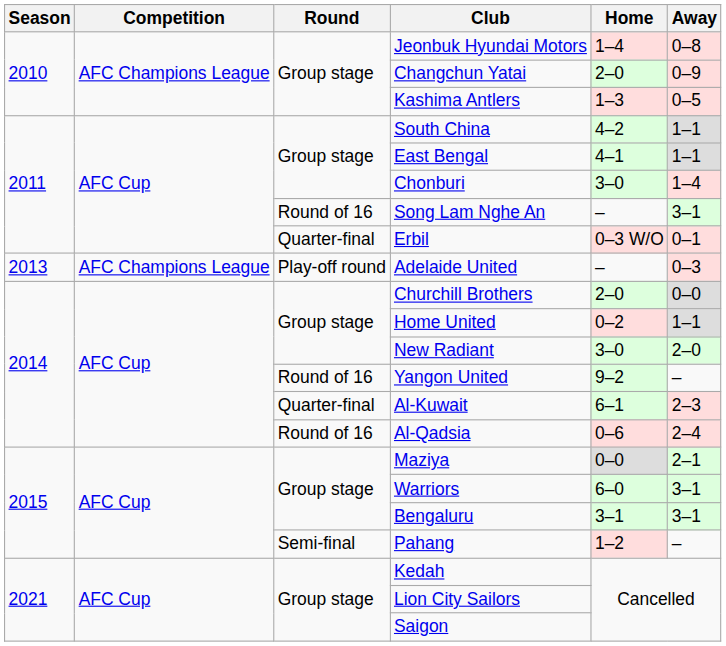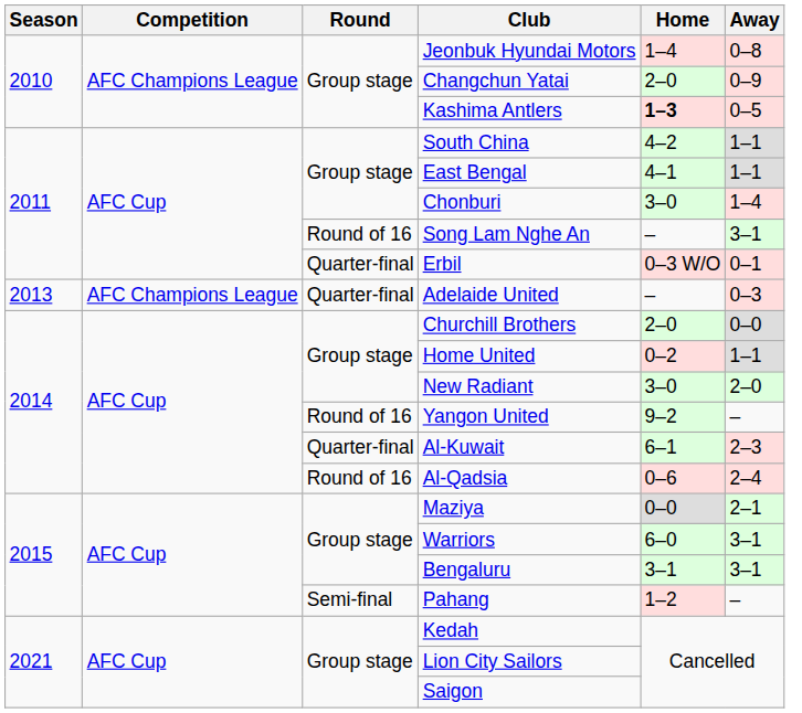 <table class="wikitable">
 <tr>
 <th>Season</th>
 <th>Competition</th>
 <th>Round</th>
 <th>Club</th>
 <th>Home</th>
 <th>Away</th>
 </tr>
 <tr>
 <td rowspan="3"><a href='#'>2010</a></td>
 <td rowspan="3"><a href='#'>AFC Champions League</a></td>
 <td rowspan="3">Group stage</td>
 <td> <a href='#'>Jeonbuk Hyundai Motors</a></td>
 <td style="background:#fdd;">1–4</td>
 <td style="background:#fdd;">0–8</td>
 </tr>
 <tr>
 <td> <a href='#'>Changchun Yatai</a></td>
 <td style="background:#dfd;">2–0</td>
 <td style="background:#fdd;">0–9</td>
 </tr>
 <tr>
 <td> <a href='#'>Kashima Antlers</a></td>
-<td style="background:#fdd;">1–3</td>
+<td style="background:#fdd;"><strong>1–3</strong></td>
 <td style="background:#fdd;">0–5</td>
 </tr>
 <tr>
 <td rowspan="5"><a href='#'>2011</a></td>
 <td rowspan="5"><a href='#'>AFC Cup</a></td>
 <td rowspan="3">Group stage</td>
 <td> <a href='#'>South China</a></td>
 <td style="background:#dfd;">4–2</td>
 <td style="background:#ddd;">1–1</td>
 </tr>
 <tr>
 <td> <a href='#'>East Bengal</a></td>
 <td style="background:#dfd;">4–1</td>
 <td style="background:#ddd;">1–1</td>
 </tr>
 <tr>
 <td> <a href='#'>Chonburi</a></td>
 <td style="background:#dfd;">3–0</td>
 <td style="background:#fdd;">1–4</td>
 </tr>
 <tr>
 <td>Round of 16</td>
 <td> <a href='#'>Song Lam Nghe An</a></td>
 <td>–</td>
 <td style="background:#dfd;">3–1</td>
 </tr>
 <tr>
 <td>Quarter-final</td>
 <td> <a href='#'>Erbil</a></td>
 <td style="background:#fdd;">0–3 W/O</td>
 <td style="background:#fdd;">0–1</td>
 </tr>
 <tr>
 <td><a href='#'>2013</a></td>
 <td><a href='#'>AFC Champions League</a></td>
-<td>Play-off round</td>
+<td>Quarter-final</td>
 <td> <a href='#'>Adelaide United</a></td>
 <td>–</td>
 <td style="background:#fdd;">0–3</td>
 </tr>
 <tr>
 <td rowspan="6"><a href='#'>2014</a></td>
 <td rowspan="6"><a href='#'>AFC Cup</a></td>
 <td rowspan="3">Group stage</td>
 <td> <a href='#'>Churchill Brothers</a></td>
 <td style="background:#dfd;">2–0</td>
 <td style="background:#ddd;">0–0</td>
 </tr>
 <tr>
 <td> <a href='#'>Home United</a></td>
 <td style="background:#fdd;">0–2</td>
 <td style="background:#ddd;">1–1</td>
 </tr>
 <tr>
 <td> <a href='#'>New Radiant</a></td>
 <td style="background:#dfd;">3–0</td>
 <td style="background:#dfd;">2–0</td>
 </tr>
 <tr>
 <td>Round of 16</td>
 <td> <a href='#'>Yangon United</a></td>
 <td style="background:#dfd;">9–2</td>
 <td>–</td>
 </tr>
 <tr>
 <td>Quarter-final</td>
 <td> <a href='#'>Al-Kuwait</a></td>
 <td style="background:#dfd;">6–1</td>
 <td style="background:#fdd;">2–3</td>
 </tr>
 <tr>
 <td>Round of 16</td>
 <td> <a href='#'>Al-Qadsia</a></td>
 <td style="background:#fdd;">0–6</td>
 <td style="background:#fdd;">2–4</td>
 </tr>
 <tr>
 <td rowspan="4"><a href='#'>2015</a></td>
 <td rowspan="4"><a href='#'>AFC Cup</a></td>
 <td rowspan="3">Group stage</td>
 <td> <a href='#'>Maziya</a></td>
 <td style="background:#ddd;">0–0</td>
 <td style="background:#dfd;">2–1</td>
 </tr>
 <tr>
 <td> <a href='#'>Warriors</a></td>
 <td style="background:#dfd;">6–0</td>
 <td style="background:#dfd;">3–1</td>
 </tr>
 <tr>
 <td> <a href='#'>Bengaluru</a></td>
 <td style="background:#dfd;">3–1</td>
 <td style="background:#dfd;">3–1</td>
 </tr>
 <tr>
 <td>Semi-final</td>
 <td> <a href='#'>Pahang</a></td>
 <td style="background:#fdd;">1–2</td>
 <td>–</td>
 </tr>
 <tr>
 <td rowspan="3"><a href='#'>2021</a></td>
 <td rowspan="3"><a href='#'>AFC Cup</a></td>
 <td rowspan="3">Group stage</td>
 <td> <a href='#'>Kedah</a></td>
 <td colspan="3" rowspan=3 style="text-align:center">Cancelled</td>
 </tr>
 <tr>
 <td> <a href='#'>Lion City Sailors</a></td>
 </tr>
 <tr>
 <td> <a href='#'>Saigon</a></td>
 </tr>
 </table>
